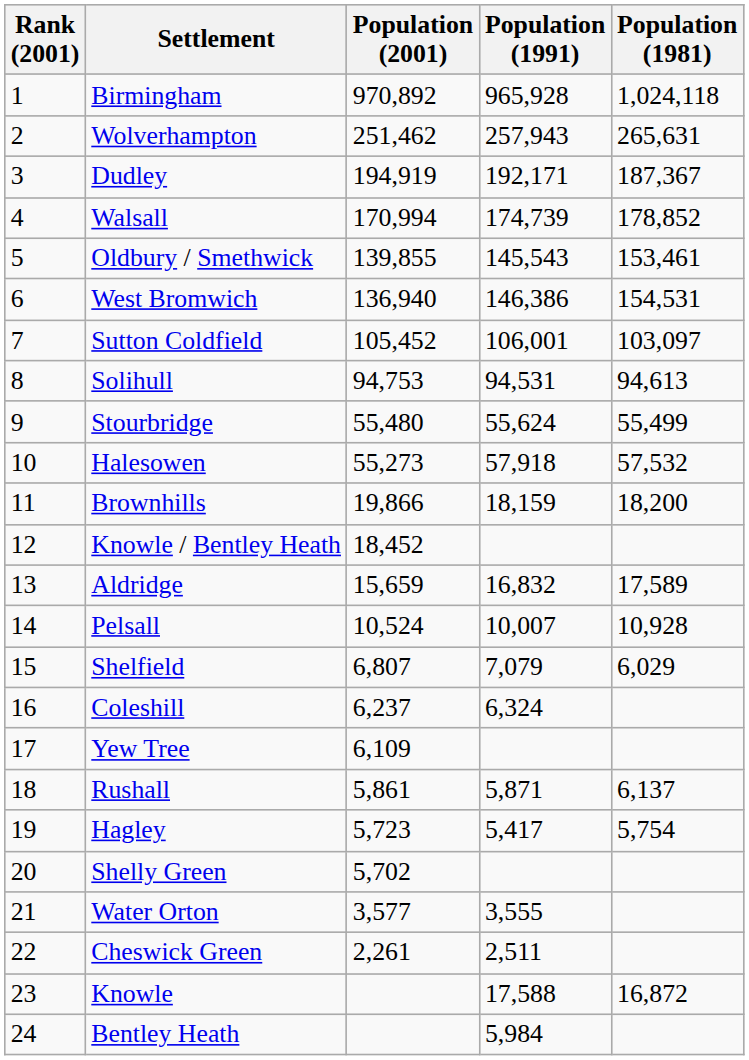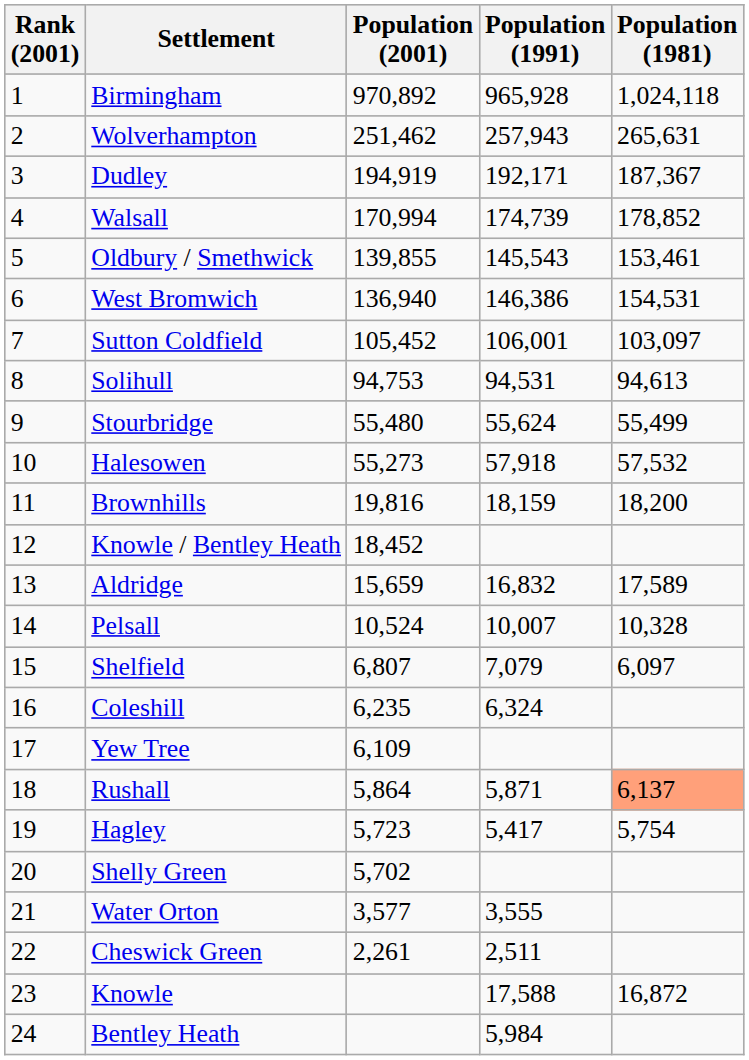 <table class="wikitable sortable">
 <tr>
 <th>Rank<br>(2001)</th>
 <th>Settlement</th>
 <th>Population<br>(2001)</th>
 <th>Population<br>(1991)</th>
 <th>Population<br>(1981)</th>
 </tr>
 <tr>
 <td>1</td>
 <td><a href='#'>Birmingham</a></td>
 <td>970,892</td>
 <td>965,928</td>
 <td>1,024,118</td>
 </tr>
 <tr>
 <td>2</td>
 <td><a href='#'>Wolverhampton</a></td>
 <td>251,462</td>
 <td>257,943</td>
 <td>265,631</td>
 </tr>
 <tr>
 <td>3</td>
 <td><a href='#'>Dudley</a></td>
 <td>194,919</td>
 <td>192,171</td>
 <td>187,367</td>
 </tr>
 <tr>
 <td>4</td>
 <td><a href='#'>Walsall</a></td>
 <td>170,994</td>
 <td>174,739</td>
 <td>178,852</td>
 </tr>
 <tr>
 <td>5</td>
 <td><a href='#'>Oldbury</a> / <a href='#'>Smethwick</a></td>
 <td>139,855</td>
 <td>145,543</td>
 <td>153,461</td>
 </tr>
 <tr>
 <td>6</td>
 <td><a href='#'>West Bromwich</a></td>
 <td>136,940</td>
 <td>146,386</td>
 <td>154,531</td>
 </tr>
 <tr>
 <td>7</td>
 <td><a href='#'>Sutton Coldfield</a></td>
 <td>105,452</td>
 <td>106,001</td>
 <td>103,097</td>
 </tr>
 <tr>
 <td>8</td>
 <td><a href='#'>Solihull</a></td>
 <td>94,753</td>
 <td>94,531</td>
 <td>94,613</td>
 </tr>
 <tr>
 <td>9</td>
 <td><a href='#'>Stourbridge</a></td>
 <td>55,480</td>
 <td>55,624</td>
 <td>55,499</td>
 </tr>
 <tr>
 <td>10</td>
 <td><a href='#'>Halesowen</a></td>
 <td>55,273</td>
 <td>57,918</td>
 <td>57,532</td>
 </tr>
 <tr>
 <td>11</td>
 <td><a href='#'>Brownhills</a></td>
-<td>19,866</td>
+<td>19,816</td>
 <td>18,159</td>
 <td>18,200</td>
 </tr>
 <tr>
 <td>12</td>
 <td><a href='#'>Knowle</a> / <a href='#'>Bentley Heath</a></td>
 <td>18,452</td>
 <td></td>
 <td></td>
 </tr>
 <tr>
 <td>13</td>
 <td><a href='#'>Aldridge</a></td>
 <td>15,659</td>
 <td>16,832</td>
 <td>17,589</td>
 </tr>
 <tr>
 <td>14</td>
 <td><a href='#'>Pelsall</a></td>
 <td>10,524</td>
 <td>10,007</td>
-<td>10,928</td>
+<td>10,328</td>
 </tr>
 <tr>
 <td>15</td>
 <td><a href='#'>Shelfield</a></td>
 <td>6,807</td>
 <td>7,079</td>
-<td>6,029</td>
+<td>6,097</td>
 </tr>
 <tr>
 <td>16</td>
 <td><a href='#'>Coleshill</a></td>
-<td>6,237</td>
+<td>6,235</td>
 <td>6,324</td>
 <td></td>
 </tr>
 <tr>
 <td>17</td>
 <td><a href='#'>Yew Tree</a></td>
 <td>6,109</td>
 <td></td>
 <td></td>
 </tr>
 <tr>
 <td>18</td>
 <td><a href='#'>Rushall</a></td>
-<td>5,861</td>
+<td>5,864</td>
 <td>5,871</td>
-<td>6,137</td>
+<td style="background: lightsalmon;">6,137</td>
 </tr>
 <tr>
 <td>19</td>
 <td><a href='#'>Hagley</a></td>
 <td>5,723</td>
 <td>5,417</td>
 <td>5,754</td>
 </tr>
 <tr>
 <td>20</td>
 <td><a href='#'>Shelly Green</a></td>
 <td>5,702</td>
 <td></td>
 <td></td>
 </tr>
 <tr>
 <td>21</td>
 <td><a href='#'>Water Orton</a></td>
 <td>3,577</td>
 <td>3,555</td>
 <td></td>
 </tr>
 <tr>
 <td>22</td>
 <td><a href='#'>Cheswick Green</a></td>
 <td>2,261</td>
 <td>2,511</td>
 <td></td>
 </tr>
 <tr>
 <td>23</td>
 <td><a href='#'>Knowle</a></td>
 <td></td>
 <td>17,588</td>
 <td>16,872</td>
 </tr>
 <tr>
 <td>24</td>
 <td><a href='#'>Bentley Heath</a></td>
 <td></td>
 <td>5,984</td>
 <td></td>
 </tr>
 </table>
